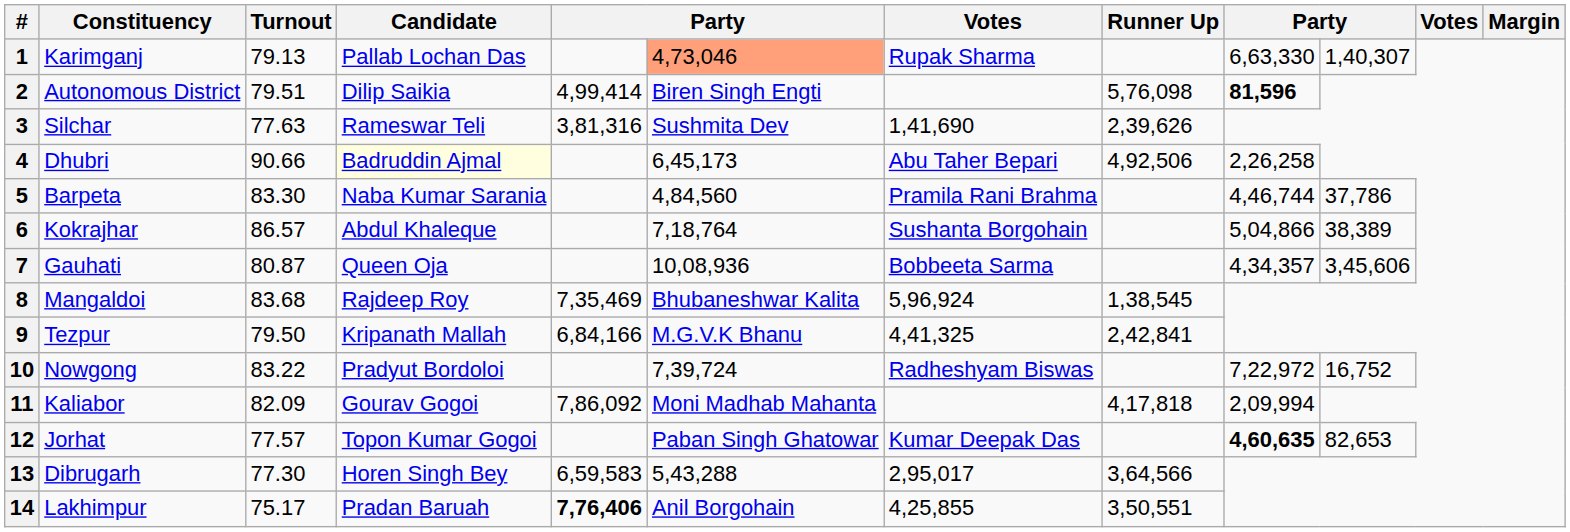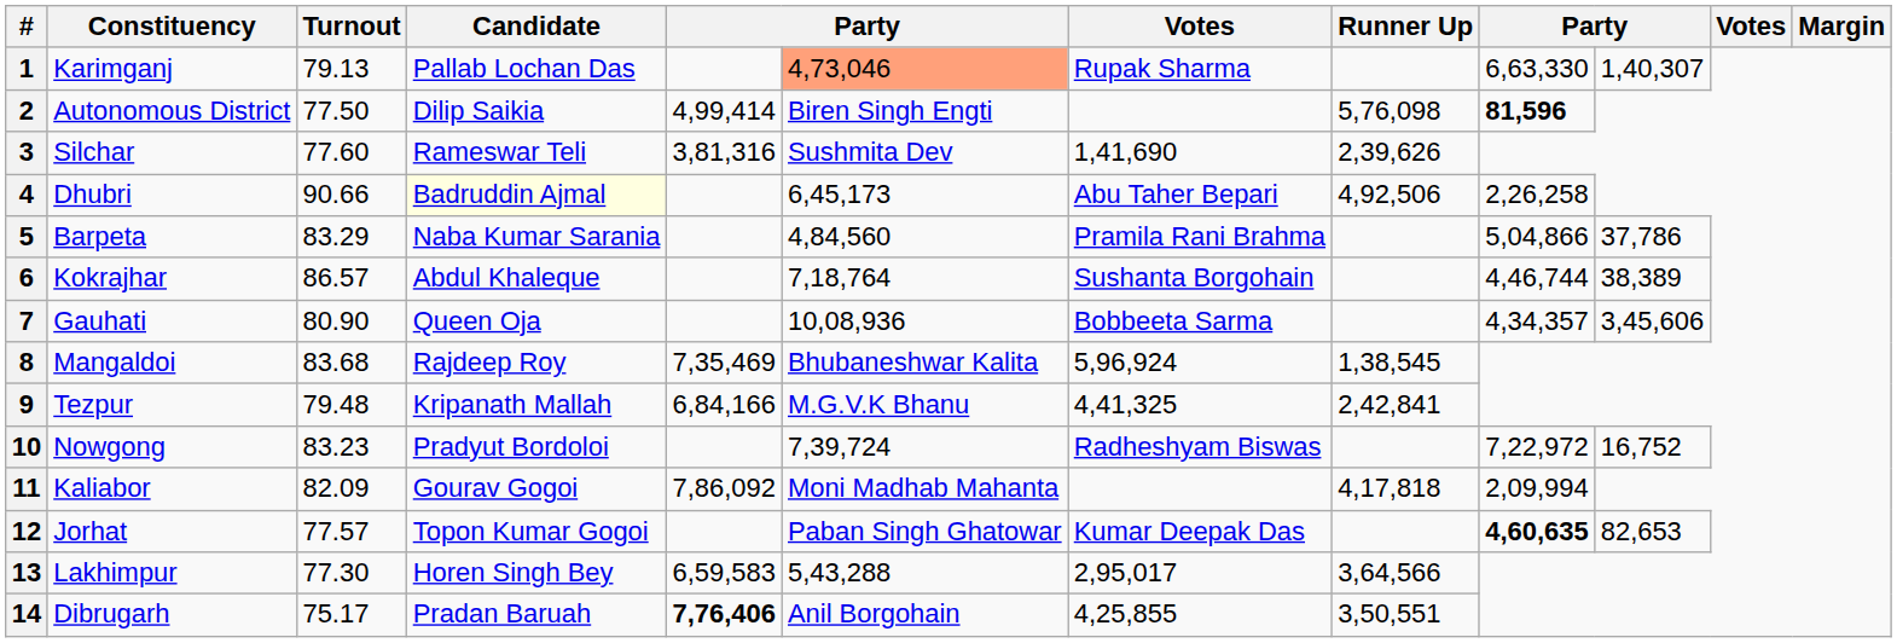 <table class="wikitable sortable">
 <tr>
 <th>#</th>
 <th>Constituency</th>
 <th>Turnout</th>
 <th>Candidate</th>
 <th colspan="2">Party</th>
 <th>Votes</th>
 <th>Runner Up</th>
 <th colspan="2">Party</th>
 <th>Votes</th>
 <th>Margin</th>
 </tr>
 <tr>
 <th>1</th>
 <td><a href='#'>Karimganj</a></td>
 <td>79.13 </td>
 <td><a href='#'>Pallab Lochan Das</a></td>
 <td></td>
 <td style="background: lightsalmon;">4,73,046</td>
 <td><a href='#'>Rupak Sharma</a></td>
 <td></td>
 <td>6,63,330</td>
 <td>1,40,307</td>
 </tr>
 <tr>
 <th>2</th>
 <td><a href='#'>Autonomous District</a></td>
-<td>79.51 </td>
+<td>77.50 </td>
 <td><a href='#'>Dilip Saikia</a></td>
 <td>4,99,414</td>
 <td><a href='#'>Biren Singh Engti</a></td>
 <td></td>
 <td>5,76,098</td>
 <td><strong>81,596</strong></td>
 </tr>
 <tr>
 <th>3</th>
 <td><a href='#'>Silchar</a></td>
-<td>77.63 </td>
+<td>77.60 </td>
 <td><a href='#'>Rameswar Teli</a></td>
 <td>3,81,316</td>
 <td><a href='#'>Sushmita Dev</a></td>
 <td>1,41,690</td>
 <td>2,39,626</td>
 </tr>
 <tr>
 <th>4</th>
 <td><a href='#'>Dhubri</a></td>
 <td>90.66 </td>
 <td style="background: lightyellow;"><a href='#'>Badruddin Ajmal</a></td>
 <td></td>
 <td>6,45,173</td>
 <td><a href='#'>Abu Taher Bepari</a></td>
 <td>4,92,506</td>
 <td>2,26,258</td>
 </tr>
 <tr>
 <th>5</th>
 <td><a href='#'>Barpeta</a></td>
-<td>83.30 </td>
+<td>83.29 </td>
 <td><a href='#'>Naba Kumar Sarania</a></td>
 <td></td>
 <td>4,84,560</td>
 <td><a href='#'>Pramila Rani Brahma</a></td>
 <td></td>
-<td>4,46,744</td>
+<td>5,04,866</td>
 <td>37,786</td>
 </tr>
 <tr>
 <th>6</th>
 <td><a href='#'>Kokrajhar</a></td>
 <td>86.57 </td>
 <td><a href='#'>Abdul Khaleque</a></td>
 <td></td>
 <td>7,18,764</td>
 <td><a href='#'>Sushanta Borgohain</a></td>
 <td></td>
-<td>5,04,866</td>
+<td>4,46,744</td>
 <td>38,389</td>
 </tr>
 <tr>
 <th>7</th>
 <td><a href='#'>Gauhati</a></td>
-<td>80.87 </td>
+<td>80.90 </td>
 <td><a href='#'>Queen Oja</a></td>
 <td></td>
 <td>10,08,936</td>
 <td><a href='#'>Bobbeeta Sarma</a></td>
 <td></td>
 <td>4,34,357</td>
 <td>3,45,606</td>
 </tr>
 <tr>
 <th>8</th>
 <td><a href='#'>Mangaldoi</a></td>
 <td>83.68 </td>
 <td><a href='#'>Rajdeep Roy</a></td>
 <td>7,35,469</td>
 <td><a href='#'>Bhubaneshwar Kalita</a></td>
 <td>5,96,924</td>
 <td>1,38,545</td>
 </tr>
 <tr>
 <th>9</th>
 <td><a href='#'>Tezpur</a></td>
-<td>79.50 </td>
+<td>79.48 </td>
 <td><a href='#'>Kripanath Mallah</a></td>
 <td>6,84,166</td>
 <td><a href='#'>M.G.V.K Bhanu</a></td>
 <td>4,41,325</td>
 <td>2,42,841</td>
 </tr>
 <tr>
 <th>10</th>
 <td><a href='#'>Nowgong</a></td>
-<td>83.22 </td>
+<td>83.23 </td>
 <td><a href='#'>Pradyut Bordoloi</a></td>
 <td></td>
 <td>7,39,724</td>
 <td><a href='#'>Radheshyam Biswas</a></td>
 <td></td>
 <td>7,22,972</td>
 <td>16,752</td>
 </tr>
 <tr>
 <th>11</th>
 <td><a href='#'>Kaliabor</a></td>
 <td>82.09 </td>
 <td><a href='#'>Gourav Gogoi</a></td>
 <td>7,86,092</td>
 <td><a href='#'>Moni Madhab Mahanta</a></td>
 <td></td>
 <td>4,17,818</td>
 <td>2,09,994</td>
 </tr>
 <tr>
 <th>12</th>
 <td><a href='#'>Jorhat</a></td>
 <td>77.57 </td>
 <td><a href='#'>Topon Kumar Gogoi</a></td>
 <td></td>
 <td><a href='#'>Paban Singh Ghatowar</a></td>
 <td><a href='#'>Kumar Deepak Das</a></td>
 <td></td>
 <td><strong>4,60,635</strong></td>
 <td>82,653</td>
 </tr>
 <tr>
 <th>13</th>
-<td><a href='#'>Dibrugarh</a></td>
+<td><a href='#'>Lakhimpur</a></td>
 <td>77.30 </td>
 <td><a href='#'>Horen Singh Bey</a></td>
 <td>6,59,583</td>
 <td>5,43,288</td>
 <td>2,95,017</td>
 <td>3,64,566</td>
 </tr>
 <tr>
 <th>14</th>
-<td><a href='#'>Lakhimpur</a></td>
+<td><a href='#'>Dibrugarh</a></td>
 <td>75.17 </td>
 <td><a href='#'>Pradan Baruah</a></td>
 <td><strong>7,76,406</strong></td>
 <td><a href='#'>Anil Borgohain</a></td>
 <td>4,25,855</td>
 <td>3,50,551</td>
 </tr>
 </table>
